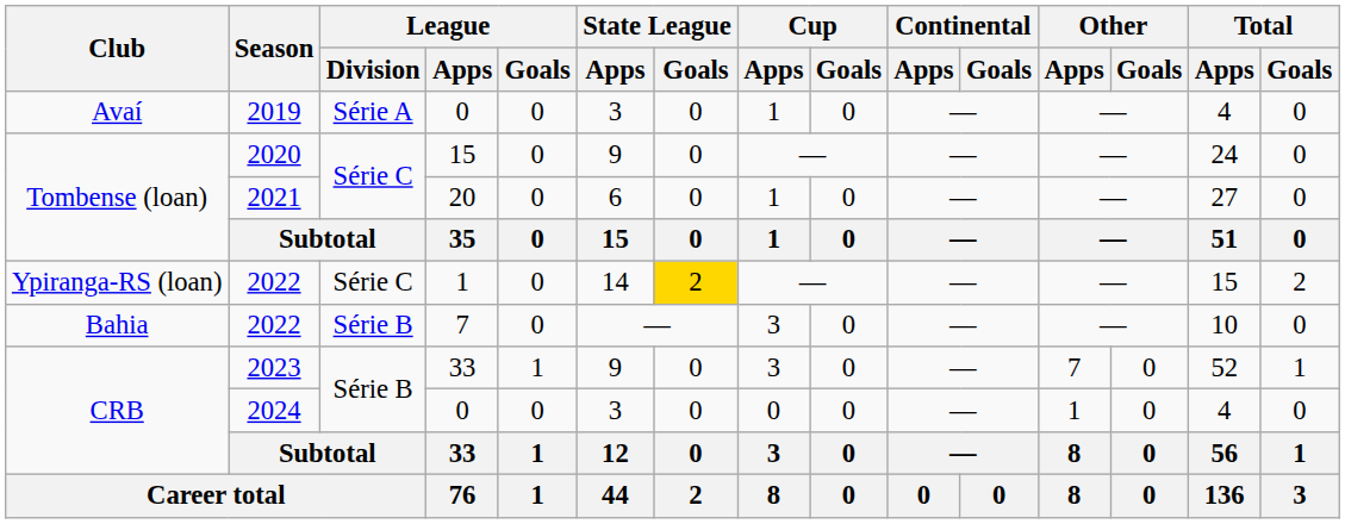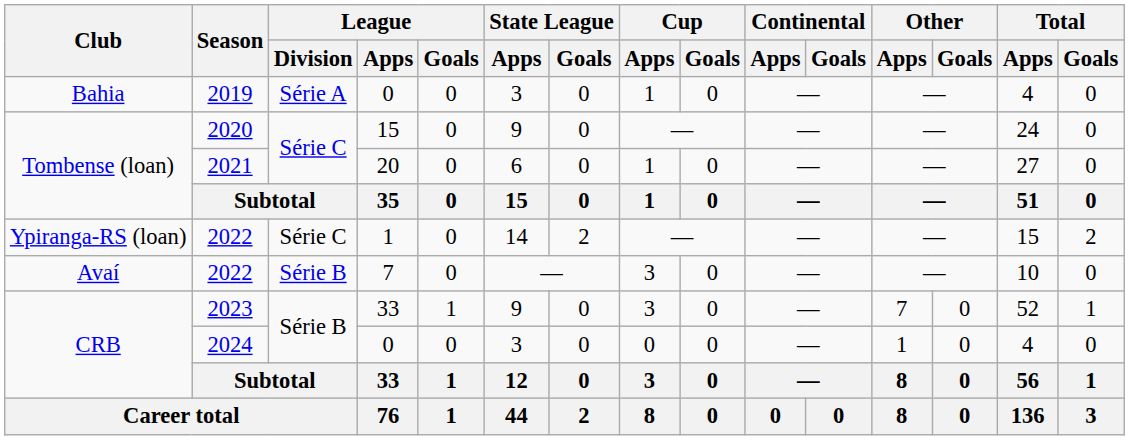 <table class="wikitable" style="text-align: center;">
 <tr>
 <th rowspan="2">Club</th>
 <th rowspan="2">Season</th>
 <th colspan="3">League</th>
 <th colspan="2">State League</th>
 <th colspan="2">Cup</th>
 <th colspan="2">Continental</th>
 <th colspan="2">Other</th>
 <th colspan="2">Total</th>
 </tr>
 <tr>
 <th>Division</th>
 <th>Apps</th>
 <th>Goals</th>
 <th>Apps</th>
 <th>Goals</th>
 <th>Apps</th>
 <th>Goals</th>
 <th>Apps</th>
 <th>Goals</th>
 <th>Apps</th>
 <th>Goals</th>
 <th>Apps</th>
 <th>Goals</th>
 </tr>
 <tr>
-<td valign="center"><a href='#'>Avaí</a></td>
+<td valign="center"><a href='#'>Bahia</a></td>
 <td><a href='#'>2019</a></td>
 <td><a href='#'>Série A</a></td>
 <td>0</td>
 <td>0</td>
 <td>3</td>
 <td>0</td>
 <td>1</td>
 <td>0</td>
 <td colspan="2">—</td>
 <td colspan="2">—</td>
 <td>4</td>
 <td>0</td>
 </tr>
 <tr>
 <td rowspan="3" valign="center"><a href='#'>Tombense</a> (loan)</td>
 <td><a href='#'>2020</a></td>
 <td rowspan="2"><a href='#'>Série C</a></td>
 <td>15</td>
 <td>0</td>
 <td>9</td>
 <td>0</td>
 <td colspan="2">—</td>
 <td colspan="2">—</td>
 <td colspan="2">—</td>
 <td>24</td>
 <td>0</td>
 </tr>
 <tr>
 <td><a href='#'>2021</a></td>
 <td>20</td>
 <td>0</td>
 <td>6</td>
 <td>0</td>
 <td>1</td>
 <td>0</td>
 <td colspan="2">—</td>
 <td colspan="2">—</td>
 <td>27</td>
 <td>0</td>
 </tr>
 <tr>
 <th colspan="2">Subtotal</th>
 <th>35</th>
 <th>0</th>
 <th>15</th>
 <th>0</th>
 <th>1</th>
 <th>0</th>
 <th colspan="2">—</th>
 <th colspan="2">—</th>
 <th>51</th>
 <th>0</th>
 </tr>
 <tr>
 <td valign="center"><a href='#'>Ypiranga-RS</a> (loan)</td>
 <td><a href='#'>2022</a></td>
 <td>Série C</td>
 <td>1</td>
 <td>0</td>
 <td>14</td>
-<td style="background: gold;">2</td>
+<td>2</td>
 <td colspan="2">—</td>
 <td colspan="2">—</td>
 <td colspan="2">—</td>
 <td>15</td>
 <td>2</td>
 </tr>
 <tr>
-<td valign="center"><a href='#'>Bahia</a></td>
+<td valign="center"><a href='#'>Avaí</a></td>
 <td><a href='#'>2022</a></td>
 <td><a href='#'>Série B</a></td>
 <td>7</td>
 <td>0</td>
 <td colspan="2">—</td>
 <td>3</td>
 <td>0</td>
 <td colspan="2">—</td>
 <td colspan="2">—</td>
 <td>10</td>
 <td>0</td>
 </tr>
 <tr>
 <td rowspan="3" valign="center"><a href='#'>CRB</a></td>
 <td><a href='#'>2023</a></td>
 <td rowspan="2">Série B</td>
 <td>33</td>
 <td>1</td>
 <td>9</td>
 <td>0</td>
 <td>3</td>
 <td>0</td>
 <td colspan="2">—</td>
 <td>7</td>
 <td>0</td>
 <td>52</td>
 <td>1</td>
 </tr>
 <tr>
 <td><a href='#'>2024</a></td>
 <td>0</td>
 <td>0</td>
 <td>3</td>
 <td>0</td>
 <td>0</td>
 <td>0</td>
 <td colspan="2">—</td>
 <td>1</td>
 <td>0</td>
 <td>4</td>
 <td>0</td>
 </tr>
 <tr>
 <th colspan="2">Subtotal</th>
 <th>33</th>
 <th>1</th>
 <th>12</th>
 <th>0</th>
 <th>3</th>
 <th>0</th>
 <th colspan="2">—</th>
 <th>8</th>
 <th>0</th>
 <th>56</th>
 <th>1</th>
 </tr>
 <tr>
 <th colspan="3"><strong>Career total</strong></th>
 <th>76</th>
 <th>1</th>
 <th>44</th>
 <th>2</th>
 <th>8</th>
 <th>0</th>
 <th>0</th>
 <th>0</th>
 <th>8</th>
 <th>0</th>
 <th>136</th>
 <th>3</th>
 </tr>
 </table>
